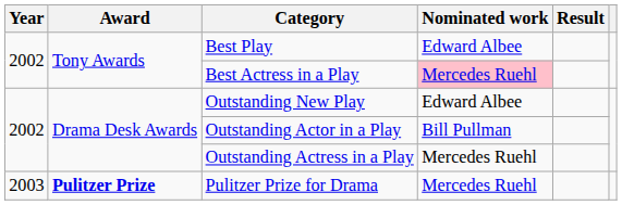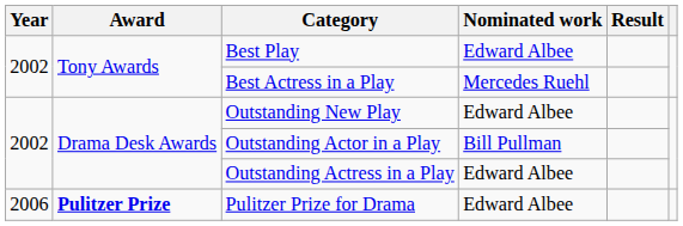 <table class=wikitable>
 <tr>
 <th scope="col">Year</th>
 <th scope="col">Award</th>
 <th scope="col">Category</th>
 <th scope="col">Nominated work</th>
 <th scope="col">Result</th>
 <th scope="col"></th>
 </tr>
 <tr>
 <td rowspan=2>2002</td>
 <td rowspan=2><a href='#'>Tony Awards</a></td>
 <td><a href='#'>Best Play</a></td>
 <td><a href='#'>Edward Albee</a></td>
 <td></td>
 <td rowspan=2></td>
 </tr>
 <tr>
 <td><a href='#'>Best Actress in a Play</a></td>
-<td style="background: pink;"><a href='#'>Mercedes Ruehl</a></td>
+<td><a href='#'>Mercedes Ruehl</a></td>
 <td></td>
 </tr>
 <tr>
 <td rowspan=3>2002</td>
 <td rowspan=3><a href='#'>Drama Desk Awards</a></td>
 <td><a href='#'>Outstanding New Play</a></td>
 <td>Edward Albee</td>
 <td></td>
 <td rowspan=3></td>
 </tr>
 <tr>
 <td><a href='#'>Outstanding Actor in a Play</a></td>
 <td><a href='#'>Bill Pullman</a></td>
 <td></td>
 </tr>
 <tr>
 <td><a href='#'>Outstanding Actress in a Play</a></td>
-<td>Mercedes Ruehl</td>
+<td>Edward Albee</td>
 <td></td>
 </tr>
 <tr>
-<td>2003</td>
+<td>2006</td>
 <td><strong><a href='#'>Pulitzer Prize</a></strong></td>
 <td><a href='#'>Pulitzer Prize for Drama</a></td>
-<td><a href='#'>Mercedes Ruehl</a></td>
+<td>Edward Albee</td>
 <td></td>
 <td></td>
 </tr>
 </table>
